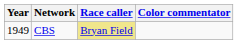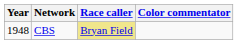 <table class="wikitable">
 <tr>
 <th>Year</th>
 <th>Network</th>
 <th><a href='#'>Race caller</a></th>
 <th><a href='#'>Color commentator</a></th>
 </tr>
 <tr>
-<td>1949</td>
+<td>1948</td>
 <td><a href='#'>CBS</a></td>
 <td style="background: khaki;"><a href='#'>Bryan Field</a></td>
 <td></td>
 </tr>
 </table>
